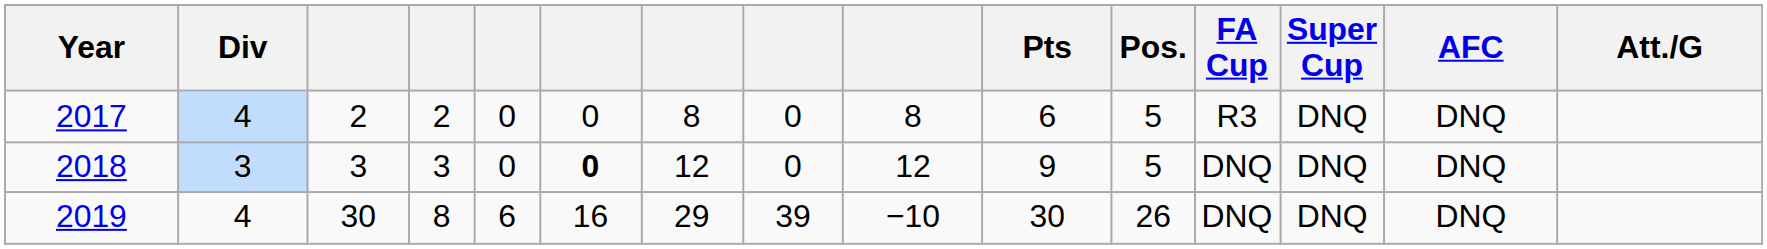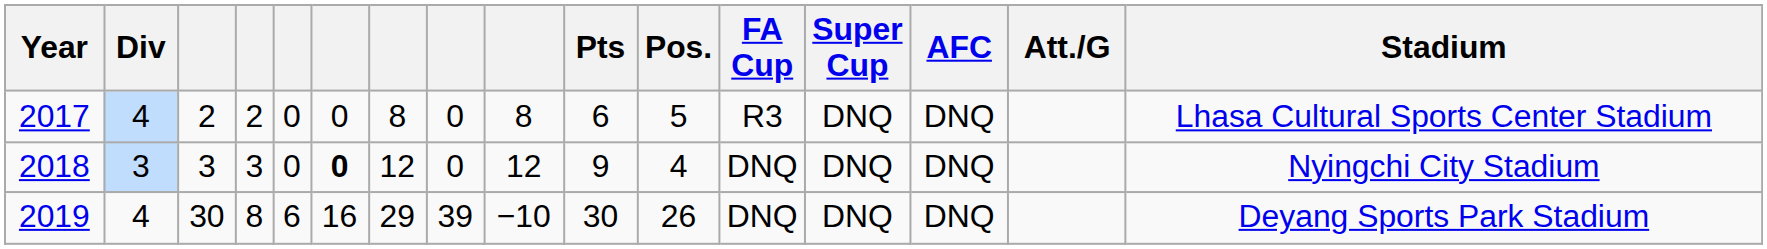 <table class="wikitable sortable" width=100% style=text-align:Center>
 <tr>
 <th>Year</th>
 <th>Div</th>
 <th></th>
 <th></th>
 <th></th>
 <th></th>
 <th></th>
 <th></th>
 <th></th>
 <th>Pts</th>
 <th width=2%>Pos.</th>
 <th width=4%><a href='#'>FA Cup</a></th>
 <th width=2%><a href='#'>Super Cup</a></th>
 <th><a href='#'>AFC</a></th>
 <th>Att./G</th>
+<th>Stadium</th>
 </tr>
 <tr>
 <td><a href='#'>2017</a></td>
 <td bgcolor="#c1ddfd">4</td>
 <td>2</td>
 <td>2</td>
 <td>0</td>
 <td>0</td>
 <td>8</td>
 <td>0</td>
 <td>8</td>
 <td>6</td>
 <td>5</td>
 <td>R3</td>
 <td>DNQ</td>
 <td>DNQ</td>
 <td></td>
+<td><a href='#'>Lhasa Cultural Sports Center Stadium</a></td>
 </tr>
 <tr>
 <td><a href='#'>2018</a></td>
 <td bgcolor="#c1ddfd">3</td>
 <td>3</td>
 <td>3</td>
 <td>0</td>
 <td><strong>0</strong></td>
 <td>12</td>
 <td>0</td>
 <td>12</td>
 <td>9</td>
-<td>5</td>
+<td>4</td>
 <td>DNQ</td>
 <td>DNQ</td>
 <td>DNQ</td>
 <td></td>
+<td><a href='#'>Nyingchi City Stadium</a></td>
 </tr>
 <tr>
 <td><a href='#'>2019</a></td>
 <td>4</td>
 <td>30</td>
 <td>8</td>
 <td>6</td>
 <td>16</td>
 <td>29</td>
 <td>39</td>
 <td>−10</td>
 <td>30</td>
 <td>26</td>
 <td>DNQ</td>
 <td>DNQ</td>
 <td>DNQ</td>
 <td></td>
+<td><a href='#'>Deyang Sports Park Stadium</a></td>
 </tr>
 </table>
